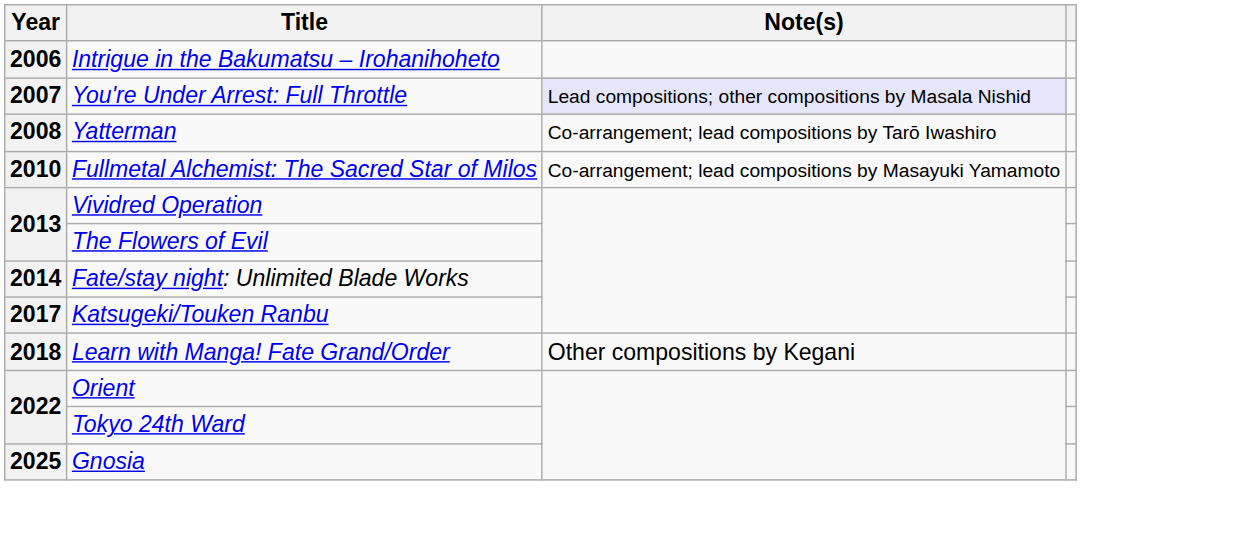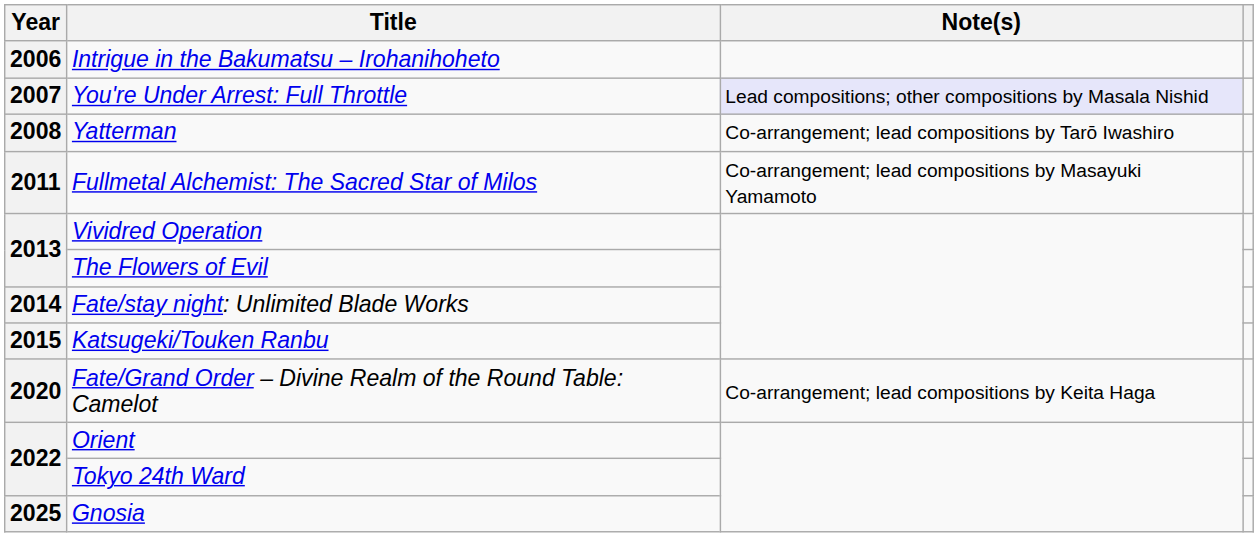 <table class="wikitable sortable">
 <tr>
 <th>Year</th>
 <th>Title</th>
 <th class="unsortable">Note(s)</th>
 <th class="unsortable"></th>
 </tr>
 <tr>
 <th>2006</th>
 <td><em><a href='#'>Intrigue in the Bakumatsu – Irohanihoheto</a></em></td>
 <td></td>
 <td></td>
 </tr>
 <tr>
 <th>2007</th>
 <td><em><a href='#'>You're Under Arrest: Full Throttle</a></em></td>
 <td style="background: lavender;"><small>Lead compositions; other compositions by Masala Nishid</small></td>
 <td></td>
 </tr>
 <tr>
 <th>2008</th>
 <td><em><a href='#'>Yatterman</a></em></td>
 <td><small>Co-arrangement; lead compositions by Tarō Iwashiro</small></td>
 <td></td>
 </tr>
 <tr>
-<th>2010</th>
+<th>2011</th>
 <td><em><a href='#'>Fullmetal Alchemist: The Sacred Star of Milos</a></em></td>
 <td><small>Co-arrangement; lead compositions by Masayuki Yamamoto</small></td>
 <td></td>
 </tr>
 <tr>
 <th rowspan="2">2013</th>
 <td><em><a href='#'>Vividred Operation</a></em></td>
 <td rowspan="4"></td>
 <td></td>
 </tr>
 <tr>
 <td><em><a href='#'>The Flowers of Evil</a></em></td>
 <td></td>
 </tr>
 <tr>
 <th>2014</th>
 <td><em><a href='#'>Fate/stay night</a>: Unlimited Blade Works</em></td>
 <td></td>
 </tr>
 <tr>
-<th>2017</th>
+<th>2015</th>
 <td><em><a href='#'>Katsugeki/Touken Ranbu</a></em></td>
 <td></td>
 </tr>
 <tr>
-<th>2018</th>
-<td><em><a href='#'>Learn with Manga! Fate Grand/Order</a></em></td>
-<td>Other compositions by Kegani</td>
+<th>2020</th>
+<td><em><a href='#'>Fate/Grand Order</a> – Divine Realm of the Round Table: Camelot</em></td>
+<td><small>Co-arrangement; lead compositions by Keita Haga</small></td>
 <td></td>
 </tr>
 <tr>
 <th rowspan="2">2022</th>
 <td><em><a href='#'>Orient</a></em></td>
 <td rowspan="3"></td>
 <td></td>
 </tr>
 <tr>
 <td><em><a href='#'>Tokyo 24th Ward</a></em></td>
 <td></td>
 </tr>
 <tr>
 <th>2025</th>
 <td><em><a href='#'>Gnosia</a></em></td>
 <td></td>
 </tr>
 </table>
